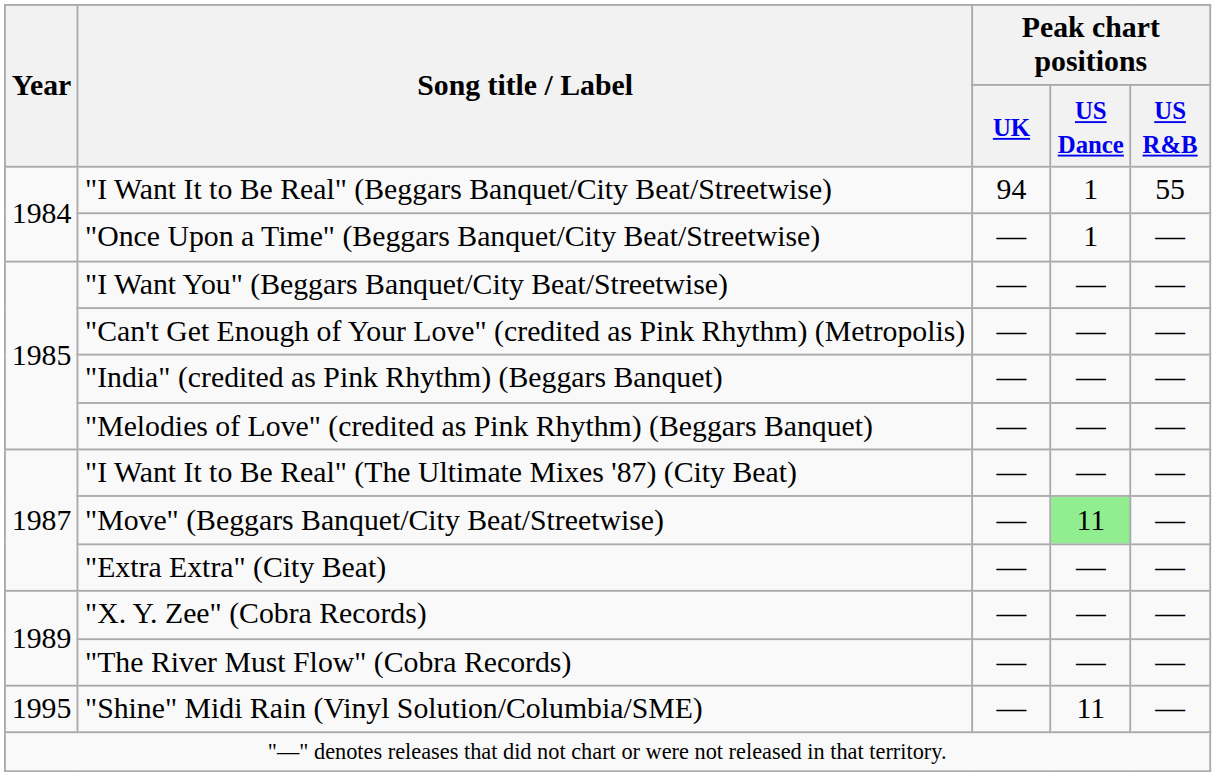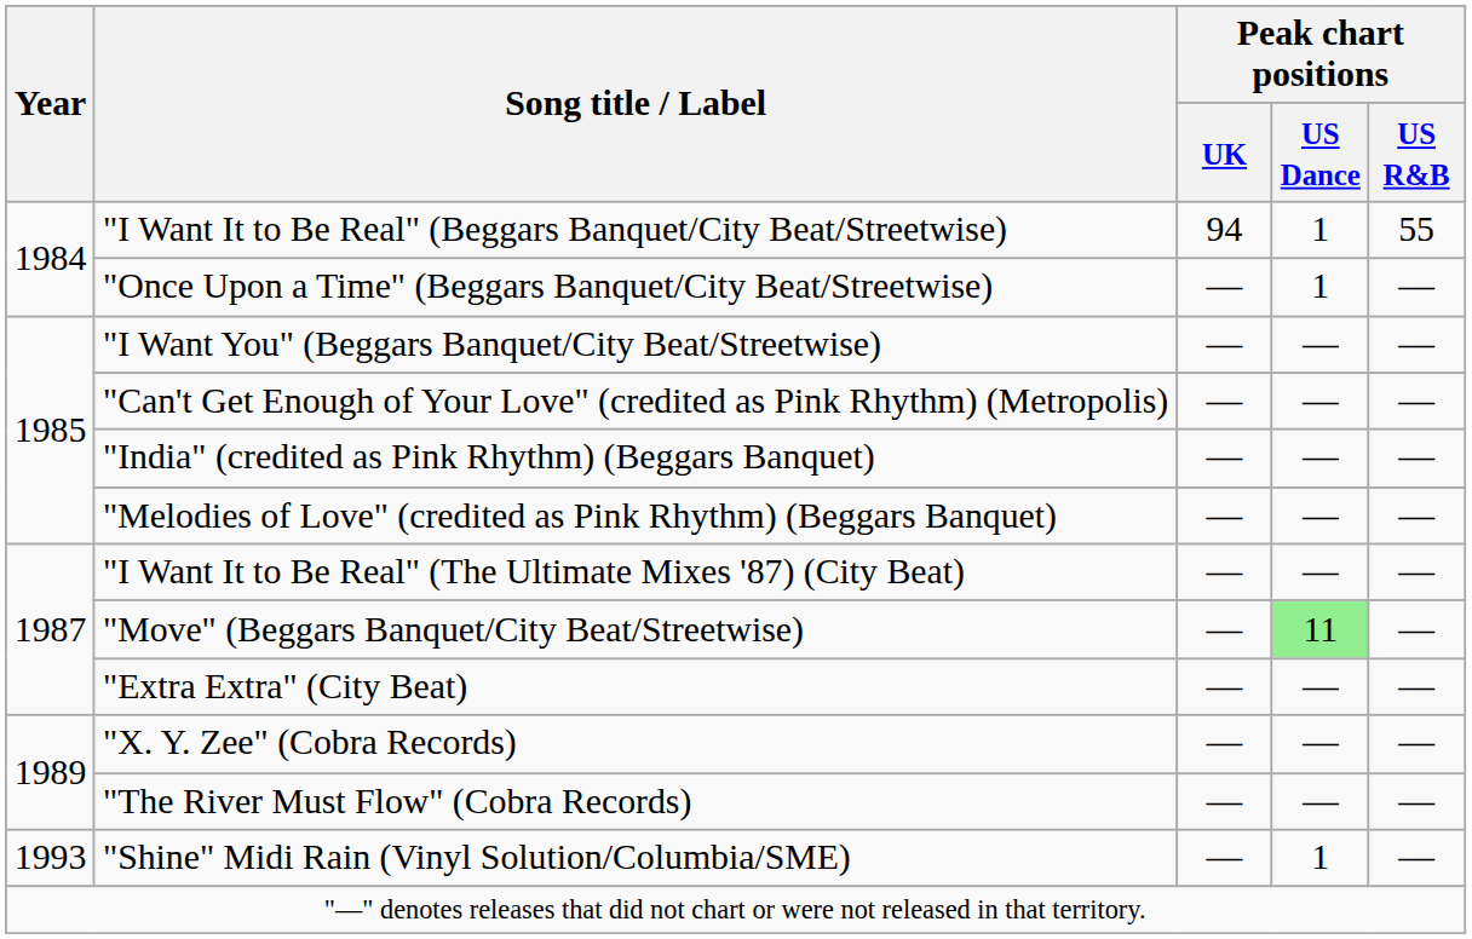 <table class="wikitable">
 <tr>
 <th scope="col" rowspan="2">Year</th>
 <th scope="col" rowspan="2">Song title / Label</th>
 <th scope="col" colspan="3">Peak chart positions</th>
 </tr>
 <tr>
 <th style="width:35px;"><small><a href='#'>UK</a></small><br></th>
 <th style="width:35px;"><small><a href='#'>US Dance</a></small><br></th>
 <th style="width:35px;"><small><a href='#'>US R&B</a></small><br></th>
 </tr>
 <tr>
 <td rowspan="2">1984</td>
 <td>"I Want It to Be Real" (Beggars Banquet/City Beat/Streetwise)</td>
 <td align=center>94</td>
 <td align=center>1</td>
 <td align=center>55</td>
 </tr>
 <tr>
 <td>"Once Upon a Time" (Beggars Banquet/City Beat/Streetwise)</td>
 <td align=center>—</td>
 <td align=center>1</td>
 <td align=center>—</td>
 </tr>
 <tr>
 <td rowspan="4">1985</td>
 <td>"I Want You" (Beggars Banquet/City Beat/Streetwise)</td>
 <td align=center>—</td>
 <td align=center>—</td>
 <td align=center>—</td>
 </tr>
 <tr>
 <td>"Can't Get Enough of Your Love" (credited as Pink Rhythm) (Metropolis)</td>
 <td align=center>—</td>
 <td align=center>—</td>
 <td align=center>—</td>
 </tr>
 <tr>
 <td>"India" (credited as Pink Rhythm) (Beggars Banquet)</td>
 <td align=center>—</td>
 <td align=center>—</td>
 <td align=center>—</td>
 </tr>
 <tr>
 <td>"Melodies of Love" (credited as Pink Rhythm) (Beggars Banquet)</td>
 <td align=center>—</td>
 <td align=center>—</td>
 <td align=center>—</td>
 </tr>
 <tr>
 <td rowspan="3">1987</td>
 <td>"I Want It to Be Real" (The Ultimate Mixes '87) (City Beat)</td>
 <td align=center>—</td>
 <td align=center>—</td>
 <td align=center>—</td>
 </tr>
 <tr>
 <td>"Move" (Beggars Banquet/City Beat/Streetwise)</td>
 <td align=center>—</td>
 <td align=center style="background: lightgreen;">11</td>
 <td align=center>—</td>
 </tr>
 <tr>
 <td>"Extra Extra" (City Beat)</td>
 <td align=center>—</td>
 <td align=center>—</td>
 <td align=center>—</td>
 </tr>
 <tr>
 <td rowspan="2">1989</td>
 <td>"X. Y. Zee" (Cobra Records)</td>
 <td align=center>—</td>
 <td align=center>—</td>
 <td align=center>—</td>
 </tr>
 <tr>
 <td>"The River Must Flow" (Cobra Records)</td>
 <td align=center>—</td>
 <td align=center>—</td>
 <td align=center>—</td>
 </tr>
 <tr>
-<td>1995</td>
+<td>1993</td>
 <td>"Shine" Midi Rain (Vinyl Solution/Columbia/SME)</td>
 <td align=center>—</td>
-<td align=center>11</td>
+<td align=center>1</td>
 <td align=center>—</td>
 </tr>
 <tr>
 <td colspan="7" style="text-align:center; font-size:9pt;">"—" denotes releases that did not chart or were not released in that territory.</td>
 </tr>
 </table>
